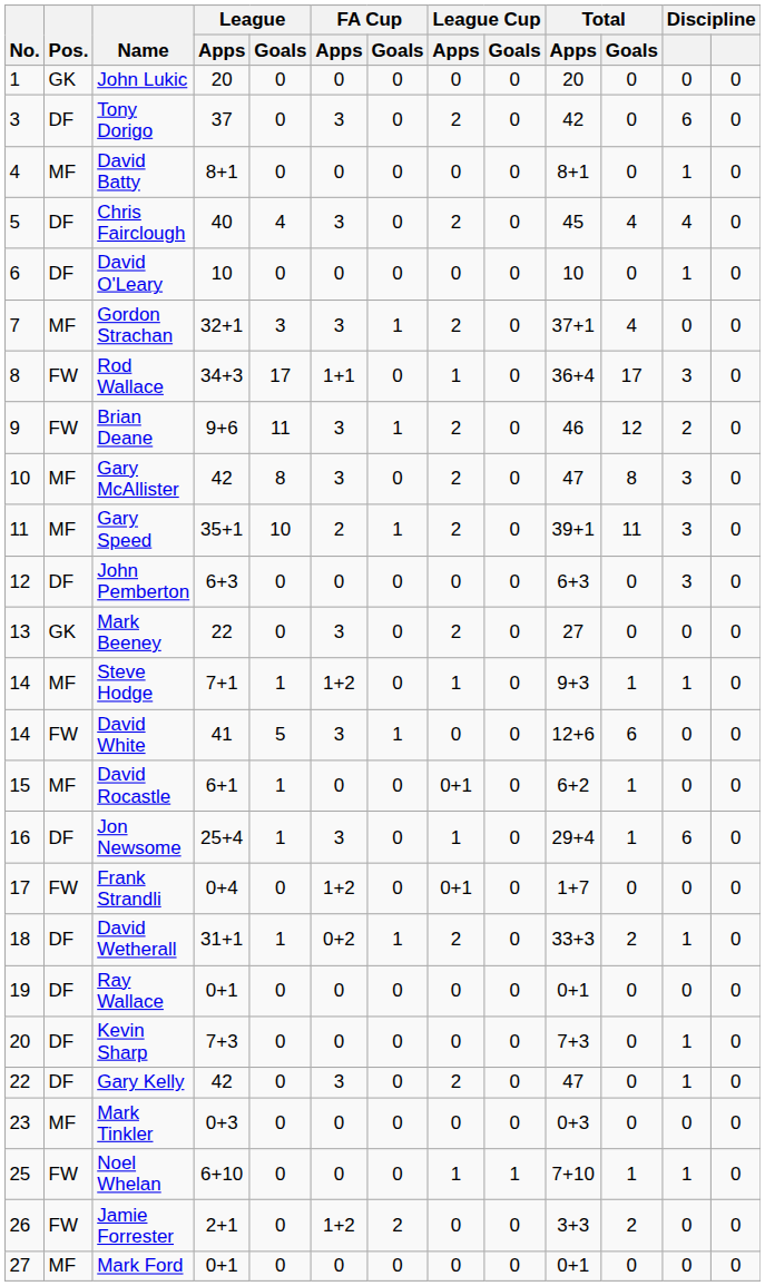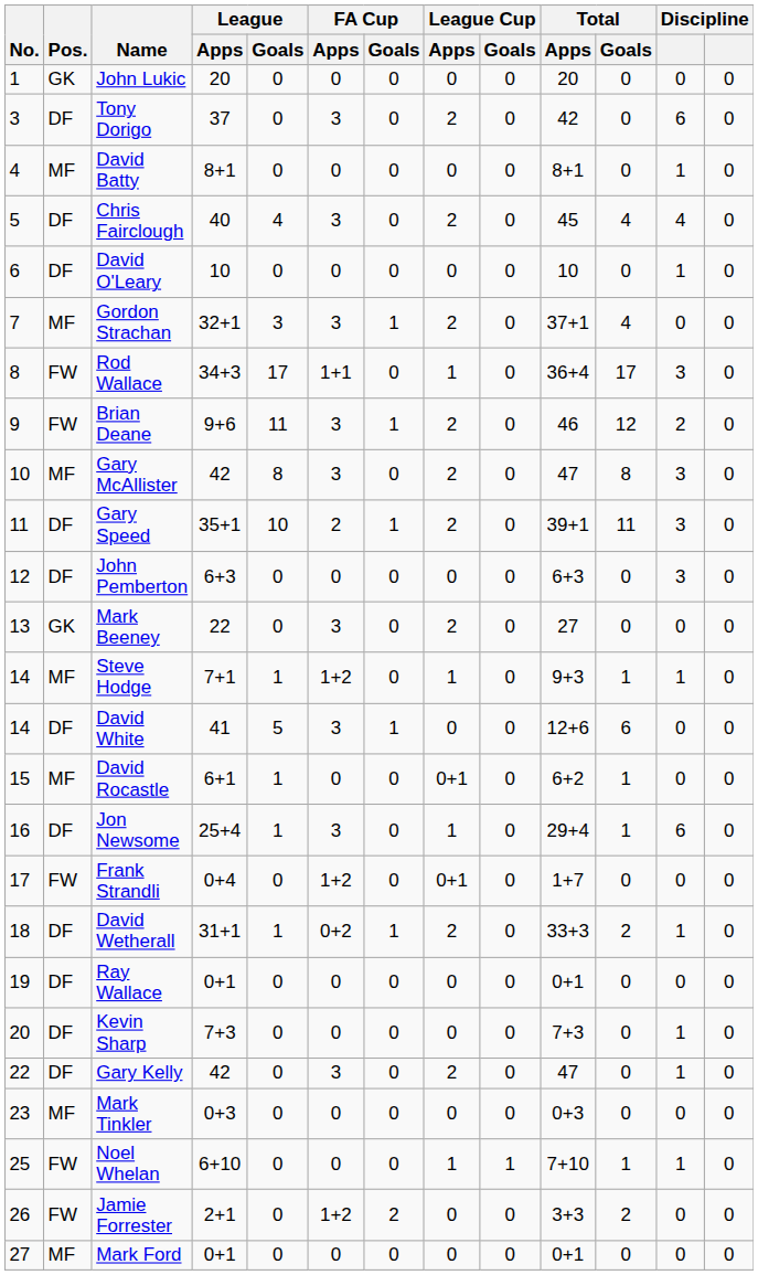 <table class="wikitable" style="text-align:center">
 <tr>
 <th rowspan="2" valign="bottom">No.</th>
 <th rowspan="2" valign="bottom">Pos.</th>
 <th rowspan="2" valign="bottom">Name</th>
 <th colspan="2" width="85">League</th>
 <th colspan="2" width="85">FA Cup</th>
 <th colspan="2" width="85">League Cup</th>
 <th colspan="2" width="85">Total</th>
 <th colspan="2" width="85">Discipline</th>
 </tr>
 <tr>
 <th>Apps</th>
 <th>Goals</th>
 <th>Apps</th>
 <th>Goals</th>
 <th>Apps</th>
 <th>Goals</th>
 <th>Apps</th>
 <th>Goals</th>
 <th></th>
 <th></th>
 </tr>
 <tr>
 <td align="left">1</td>
 <td align="left">GK</td>
 <td align="left"> <a href='#'>John Lukic</a></td>
 <td>20</td>
 <td>0</td>
 <td>0</td>
 <td>0</td>
 <td>0</td>
 <td>0</td>
 <td>20</td>
 <td>0</td>
 <td>0</td>
 <td>0</td>
 </tr>
 <tr>
 <td align="left">3</td>
 <td align="left">DF</td>
 <td align="left"> <a href='#'>Tony Dorigo</a></td>
 <td>37</td>
 <td>0</td>
 <td>3</td>
 <td>0</td>
 <td>2</td>
 <td>0</td>
 <td>42</td>
 <td>0</td>
 <td>6</td>
 <td>0</td>
 </tr>
 <tr>
 <td align="left">4</td>
 <td align="left">MF</td>
 <td align="left"> <a href='#'>David Batty</a></td>
 <td>8+1</td>
 <td>0</td>
 <td>0</td>
 <td>0</td>
 <td>0</td>
 <td>0</td>
 <td>8+1</td>
 <td>0</td>
 <td>1</td>
 <td>0</td>
 </tr>
 <tr>
 <td align="left">5</td>
 <td align="left">DF</td>
 <td align="left"> <a href='#'>Chris Fairclough</a></td>
 <td>40</td>
 <td>4</td>
 <td>3</td>
 <td>0</td>
 <td>2</td>
 <td>0</td>
 <td>45</td>
 <td>4</td>
 <td>4</td>
 <td>0</td>
 </tr>
 <tr>
 <td align="left">6</td>
 <td align="left">DF</td>
 <td align="left"> <a href='#'>David O'Leary</a></td>
 <td>10</td>
 <td>0</td>
 <td>0</td>
 <td>0</td>
 <td>0</td>
 <td>0</td>
 <td>10</td>
 <td>0</td>
 <td>1</td>
 <td>0</td>
 </tr>
 <tr>
 <td align="left">7</td>
 <td align="left">MF</td>
 <td align="left"> <a href='#'>Gordon Strachan</a></td>
 <td>32+1</td>
 <td>3</td>
 <td>3</td>
 <td>1</td>
 <td>2</td>
 <td>0</td>
 <td>37+1</td>
 <td>4</td>
 <td>0</td>
 <td>0</td>
 </tr>
 <tr>
 <td align="left">8</td>
 <td align="left">FW</td>
 <td align="left"> <a href='#'>Rod Wallace</a></td>
 <td>34+3</td>
 <td>17</td>
 <td>1+1</td>
 <td>0</td>
 <td>1</td>
 <td>0</td>
 <td>36+4</td>
 <td>17</td>
 <td>3</td>
 <td>0</td>
 </tr>
 <tr>
 <td align="left">9</td>
 <td align="left">FW</td>
 <td align="left"> <a href='#'>Brian Deane</a></td>
 <td>9+6</td>
 <td>11</td>
 <td>3</td>
 <td>1</td>
 <td>2</td>
 <td>0</td>
 <td>46</td>
 <td>12</td>
 <td>2</td>
 <td>0</td>
 </tr>
 <tr>
 <td align="left">10</td>
 <td align="left">MF</td>
 <td align="left"> <a href='#'>Gary McAllister</a></td>
 <td>42</td>
 <td>8</td>
 <td>3</td>
 <td>0</td>
 <td>2</td>
 <td>0</td>
 <td>47</td>
 <td>8</td>
 <td>3</td>
 <td>0</td>
 </tr>
 <tr>
 <td align="left">11</td>
-<td align="left">MF</td>
+<td align="left">DF</td>
 <td align="left"> <a href='#'>Gary Speed</a></td>
 <td>35+1</td>
 <td>10</td>
 <td>2</td>
 <td>1</td>
 <td>2</td>
 <td>0</td>
 <td>39+1</td>
 <td>11</td>
 <td>3</td>
 <td>0</td>
 </tr>
 <tr>
 <td align="left">12</td>
 <td align="left">DF</td>
 <td align="left"> <a href='#'>John Pemberton</a></td>
 <td>6+3</td>
 <td>0</td>
 <td>0</td>
 <td>0</td>
 <td>0</td>
 <td>0</td>
 <td>6+3</td>
 <td>0</td>
 <td>3</td>
 <td>0</td>
 </tr>
 <tr>
 <td align="left">13</td>
 <td align="left">GK</td>
 <td align="left"> <a href='#'>Mark Beeney</a></td>
 <td>22</td>
 <td>0</td>
 <td>3</td>
 <td>0</td>
 <td>2</td>
 <td>0</td>
 <td>27</td>
 <td>0</td>
 <td>0</td>
 <td>0</td>
 </tr>
 <tr>
 <td align="left">14</td>
 <td align="left">MF</td>
 <td align="left"> <a href='#'>Steve Hodge</a></td>
 <td>7+1</td>
 <td>1</td>
 <td>1+2</td>
 <td>0</td>
 <td>1</td>
 <td>0</td>
 <td>9+3</td>
 <td>1</td>
 <td>1</td>
 <td>0</td>
 </tr>
 <tr>
 <td align="left">14</td>
-<td align="left">FW</td>
+<td align="left">DF</td>
 <td align="left"> <a href='#'>David White</a></td>
 <td>41</td>
 <td>5</td>
 <td>3</td>
 <td>1</td>
 <td>0</td>
 <td>0</td>
 <td>12+6</td>
 <td>6</td>
 <td>0</td>
 <td>0</td>
 </tr>
 <tr>
 <td align="left">15</td>
 <td align="left">MF</td>
 <td align="left"> <a href='#'>David Rocastle</a></td>
 <td>6+1</td>
 <td>1</td>
 <td>0</td>
 <td>0</td>
 <td>0+1</td>
 <td>0</td>
 <td>6+2</td>
 <td>1</td>
 <td>0</td>
 <td>0</td>
 </tr>
 <tr>
 <td align="left">16</td>
 <td align="left">DF</td>
 <td align="left"> <a href='#'>Jon Newsome</a></td>
 <td>25+4</td>
 <td>1</td>
 <td>3</td>
 <td>0</td>
 <td>1</td>
 <td>0</td>
 <td>29+4</td>
 <td>1</td>
 <td>6</td>
 <td>0</td>
 </tr>
 <tr>
 <td align="left">17</td>
 <td align="left">FW</td>
 <td align="left"> <a href='#'>Frank Strandli</a></td>
 <td>0+4</td>
 <td>0</td>
 <td>1+2</td>
 <td>0</td>
 <td>0+1</td>
 <td>0</td>
 <td>1+7</td>
 <td>0</td>
 <td>0</td>
 <td>0</td>
 </tr>
 <tr>
 <td align="left">18</td>
 <td align="left">DF</td>
 <td align="left"> <a href='#'>David Wetherall</a></td>
 <td>31+1</td>
 <td>1</td>
 <td>0+2</td>
 <td>1</td>
 <td>2</td>
 <td>0</td>
 <td>33+3</td>
 <td>2</td>
 <td>1</td>
 <td>0</td>
 </tr>
 <tr>
 <td align="left">19</td>
 <td align="left">DF</td>
 <td align="left"> <a href='#'>Ray Wallace</a></td>
 <td>0+1</td>
 <td>0</td>
 <td>0</td>
 <td>0</td>
 <td>0</td>
 <td>0</td>
 <td>0+1</td>
 <td>0</td>
 <td>0</td>
 <td>0</td>
 </tr>
 <tr>
 <td align="left">20</td>
 <td align="left">DF</td>
 <td align="left"> <a href='#'>Kevin Sharp</a></td>
 <td>7+3</td>
 <td>0</td>
 <td>0</td>
 <td>0</td>
 <td>0</td>
 <td>0</td>
 <td>7+3</td>
 <td>0</td>
 <td>1</td>
 <td>0</td>
 </tr>
 <tr>
 <td align="left">22</td>
 <td align="left">DF</td>
 <td align="left"> <a href='#'>Gary Kelly</a></td>
 <td>42</td>
 <td>0</td>
 <td>3</td>
 <td>0</td>
 <td>2</td>
 <td>0</td>
 <td>47</td>
 <td>0</td>
 <td>1</td>
 <td>0</td>
 </tr>
 <tr>
 <td align="left">23</td>
 <td align="left">MF</td>
 <td align="left"> <a href='#'>Mark Tinkler</a></td>
 <td>0+3</td>
 <td>0</td>
 <td>0</td>
 <td>0</td>
 <td>0</td>
 <td>0</td>
 <td>0+3</td>
 <td>0</td>
 <td>0</td>
 <td>0</td>
 </tr>
 <tr>
 <td align="left">25</td>
 <td align="left">FW</td>
 <td align="left"> <a href='#'>Noel Whelan</a></td>
 <td>6+10</td>
 <td>0</td>
 <td>0</td>
 <td>0</td>
 <td>1</td>
 <td>1</td>
 <td>7+10</td>
 <td>1</td>
 <td>1</td>
 <td>0</td>
 </tr>
 <tr>
 <td align="left">26</td>
 <td align="left">FW</td>
 <td align="left"> <a href='#'>Jamie Forrester</a></td>
 <td>2+1</td>
 <td>0</td>
 <td>1+2</td>
 <td>2</td>
 <td>0</td>
 <td>0</td>
 <td>3+3</td>
 <td>2</td>
 <td>0</td>
 <td>0</td>
 </tr>
 <tr>
 <td align="left">27</td>
 <td align="left">MF</td>
 <td align="left"> <a href='#'>Mark Ford</a></td>
 <td>0+1</td>
 <td>0</td>
 <td>0</td>
 <td>0</td>
 <td>0</td>
 <td>0</td>
 <td>0+1</td>
 <td>0</td>
 <td>0</td>
 <td>0</td>
 </tr>
 </table>
